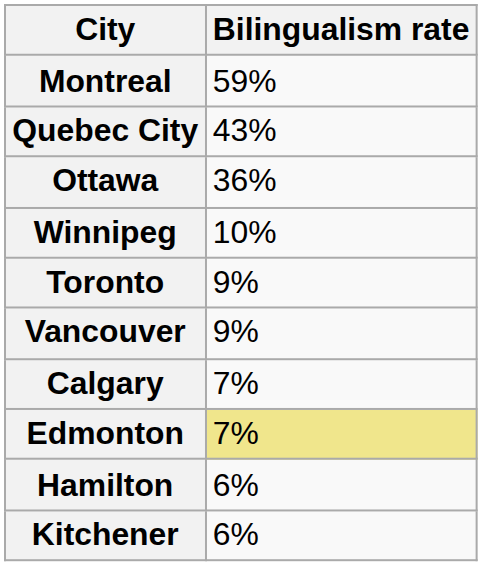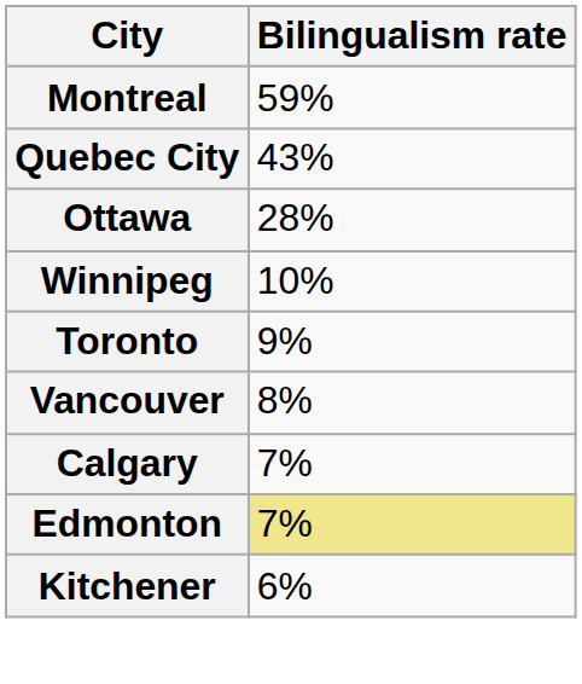 <table class="wikitable">
 <tr>
 <th>City</th>
 <th>Bilingualism rate</th>
 </tr>
 <tr>
 <th>Montreal</th>
 <td>59%</td>
 </tr>
 <tr>
 <th>Quebec City</th>
 <td>43%</td>
 </tr>
 <tr>
 <th>Ottawa</th>
-<td>36%</td>
+<td>28%</td>
 </tr>
 <tr>
 <th>Winnipeg</th>
 <td>10%</td>
 </tr>
 <tr>
 <th>Toronto</th>
 <td>9%</td>
 </tr>
 <tr>
 <th>Vancouver</th>
-<td>9%</td>
+<td>8%</td>
 </tr>
 <tr>
 <th>Calgary</th>
 <td>7%</td>
 </tr>
 <tr>
 <th>Edmonton</th>
 <td style="background: khaki;">7%</td>
 </tr>
 <tr>
-<th>Hamilton</th>
-<td>6%</td>
-</tr>
-<tr>
 <th>Kitchener</th>
 <td>6%</td>
 </tr>
 </table>
